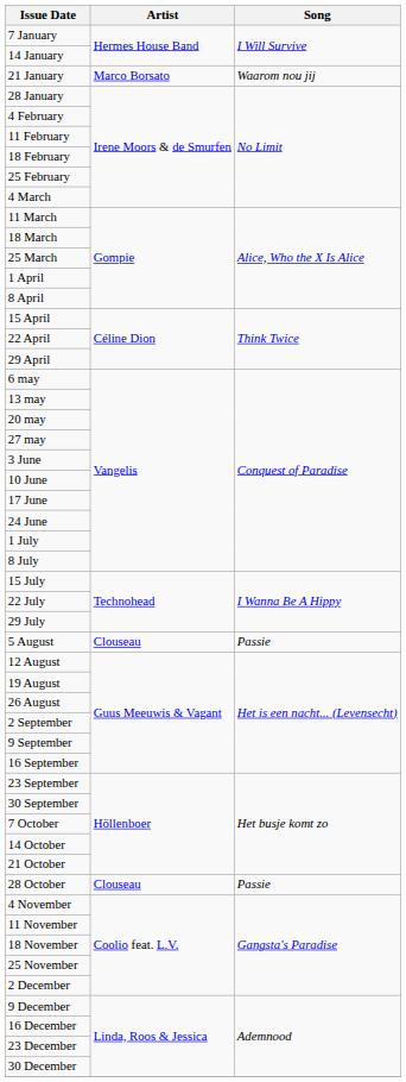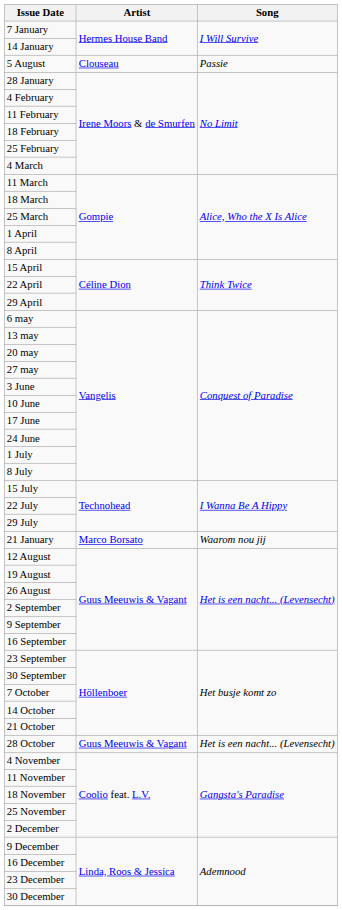 <table class="wikitable">
 <tr>
 <th width="100px">Issue Date</th>
 <th>Artist</th>
 <th>Song</th>
 </tr>
 <tr>
 <td>7 January</td>
 <td rowspan="2"><a href='#'>Hermes House Band</a></td>
 <td rowspan="2"><em><a href='#'>I Will Survive</a></em></td>
 </tr>
 <tr>
 <td>14 January</td>
 </tr>
 <tr>
-<td>21 January</td>
-<td><a href='#'>Marco Borsato</a></td>
-<td><em>Waarom nou jij</em></td>
+<td>5 August</td>
+<td><a href='#'>Clouseau</a></td>
+<td><em>Passie</em></td>
 </tr>
 <tr>
 <td>28 January</td>
 <td rowspan="6"><a href='#'>Irene Moors</a> & <a href='#'>de Smurfen</a></td>
 <td rowspan="6"><em><a href='#'>No Limit</a></em></td>
 </tr>
 <tr>
 <td>4 February</td>
 </tr>
 <tr>
 <td>11 February</td>
 </tr>
 <tr>
 <td>18 February</td>
 </tr>
 <tr>
 <td>25 February</td>
 </tr>
 <tr>
 <td>4 March</td>
 </tr>
 <tr>
 <td>11 March</td>
 <td rowspan="5"><a href='#'>Gompie</a></td>
 <td rowspan="5"><em><a href='#'>Alice, Who the X Is Alice</a></em></td>
 </tr>
 <tr>
 <td>18 March</td>
 </tr>
 <tr>
 <td>25 March</td>
 </tr>
 <tr>
 <td>1 April</td>
 </tr>
 <tr>
 <td>8 April</td>
 </tr>
 <tr>
 <td>15 April</td>
 <td rowspan="3"><a href='#'>Céline Dion</a></td>
 <td rowspan="3"><em><a href='#'>Think Twice</a></em></td>
 </tr>
 <tr>
 <td>22 April</td>
 </tr>
 <tr>
 <td>29 April</td>
 </tr>
 <tr>
 <td>6 may</td>
 <td rowspan="10"><a href='#'>Vangelis</a></td>
 <td rowspan="10"><em><a href='#'>Conquest of Paradise</a></em></td>
 </tr>
 <tr>
 <td>13 may</td>
 </tr>
 <tr>
 <td>20 may</td>
 </tr>
 <tr>
 <td>27 may</td>
 </tr>
 <tr>
 <td>3 June</td>
 </tr>
 <tr>
 <td>10 June</td>
 </tr>
 <tr>
 <td>17 June</td>
 </tr>
 <tr>
 <td>24 June</td>
 </tr>
 <tr>
 <td>1 July</td>
 </tr>
 <tr>
 <td>8 July</td>
 </tr>
 <tr>
 <td>15 July</td>
 <td rowspan="3"><a href='#'>Technohead</a></td>
 <td rowspan="3"><em><a href='#'>I Wanna Be A Hippy</a></em></td>
 </tr>
 <tr>
 <td>22 July</td>
 </tr>
 <tr>
 <td>29 July</td>
 </tr>
 <tr>
-<td>5 August</td>
-<td><a href='#'>Clouseau</a></td>
-<td><em>Passie</em></td>
+<td>21 January</td>
+<td><a href='#'>Marco Borsato</a></td>
+<td><em>Waarom nou jij</em></td>
 </tr>
 <tr>
 <td>12 August</td>
 <td rowspan="6"><a href='#'>Guus Meeuwis & Vagant</a></td>
 <td rowspan="6"><em><a href='#'>Het is een nacht... (Levensecht)</a></em></td>
 </tr>
 <tr>
 <td>19 August</td>
 </tr>
 <tr>
 <td>26 August</td>
 </tr>
 <tr>
 <td>2 September</td>
 </tr>
 <tr>
 <td>9 September</td>
 </tr>
 <tr>
 <td>16 September</td>
 </tr>
 <tr>
 <td>23 September</td>
 <td rowspan="5"><a href='#'>Höllenboer</a></td>
 <td rowspan="5"><em>Het busje komt zo</em></td>
 </tr>
 <tr>
 <td>30 September</td>
 </tr>
 <tr>
 <td>7 October</td>
 </tr>
 <tr>
 <td>14 October</td>
 </tr>
 <tr>
 <td>21 October</td>
 </tr>
 <tr>
 <td>28 October</td>
-<td><a href='#'>Clouseau</a></td>
-<td><em>Passie</em></td>
+<td><a href='#'>Guus Meeuwis & Vagant</a></td>
+<td><em>Het is een nacht... (Levensecht)</em></td>
 </tr>
 <tr>
 <td>4 November</td>
 <td rowspan="5"><a href='#'>Coolio</a> feat. <a href='#'>L.V.</a></td>
 <td rowspan="5"><em><a href='#'>Gangsta's Paradise</a></em></td>
 </tr>
 <tr>
 <td>11 November</td>
 </tr>
 <tr>
 <td>18 November</td>
 </tr>
 <tr>
 <td>25 November</td>
 </tr>
 <tr>
 <td>2 December</td>
 </tr>
 <tr>
 <td>9 December</td>
 <td rowspan="4"><a href='#'>Linda, Roos & Jessica</a></td>
 <td rowspan="4"><em>Ademnood</em></td>
 </tr>
 <tr>
 <td>16 December</td>
 </tr>
 <tr>
 <td>23 December</td>
 </tr>
 <tr>
 <td>30 December</td>
 </tr>
 <tr>
 </tr>
 </table>
